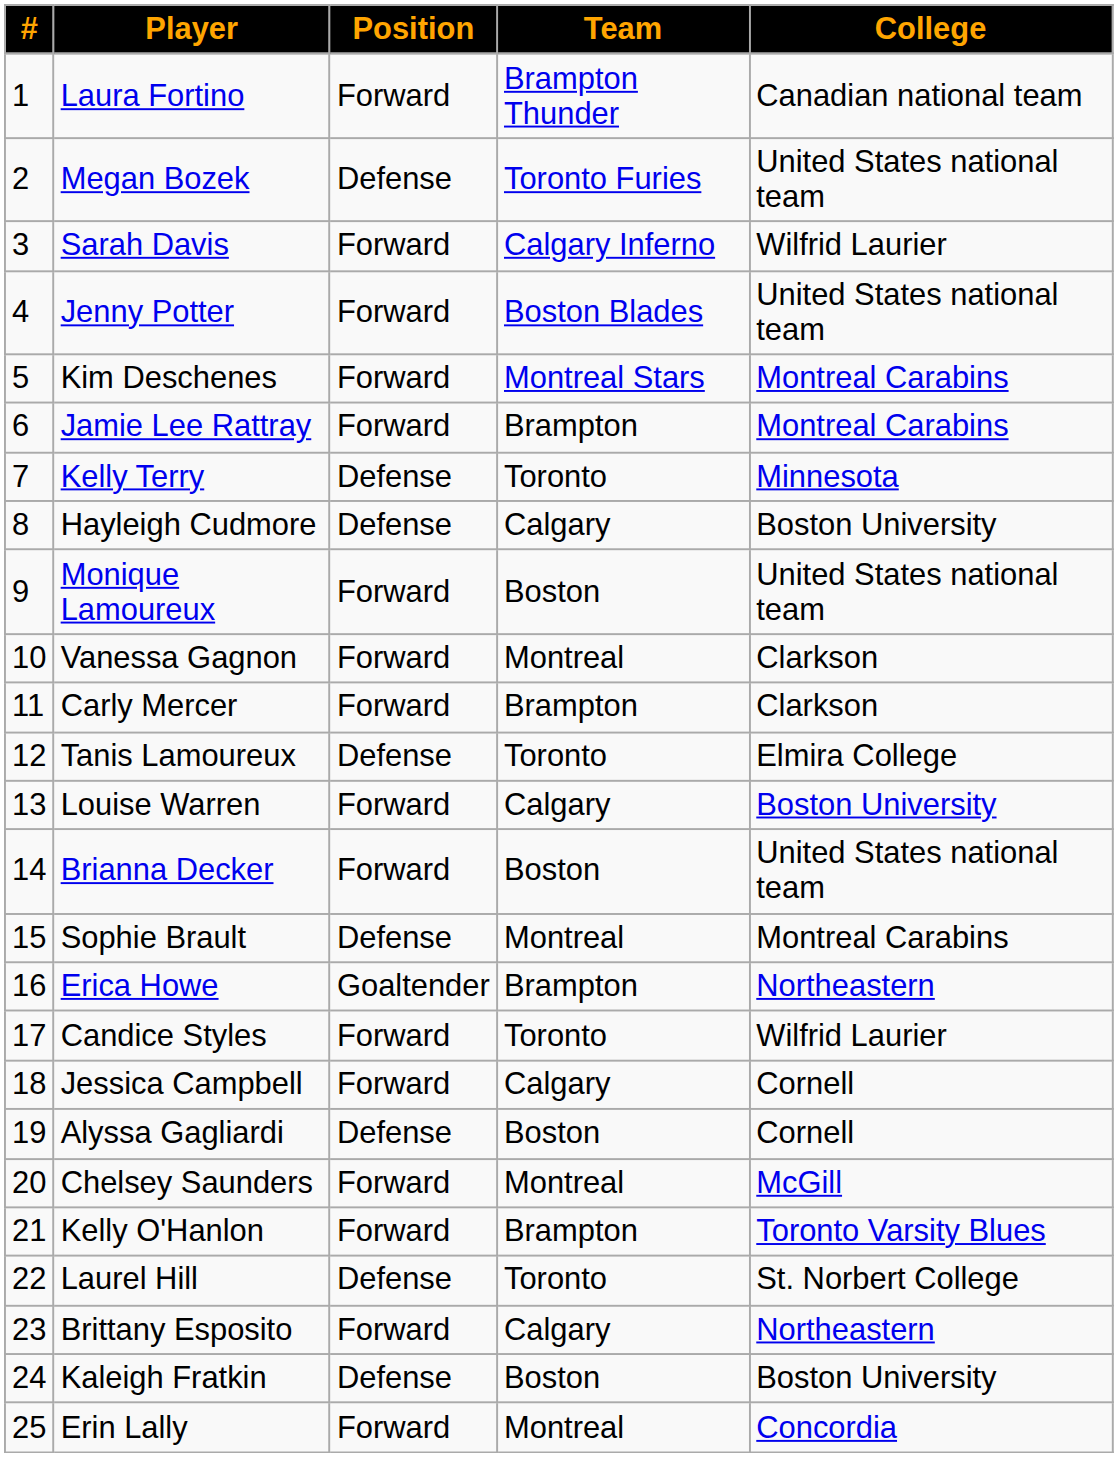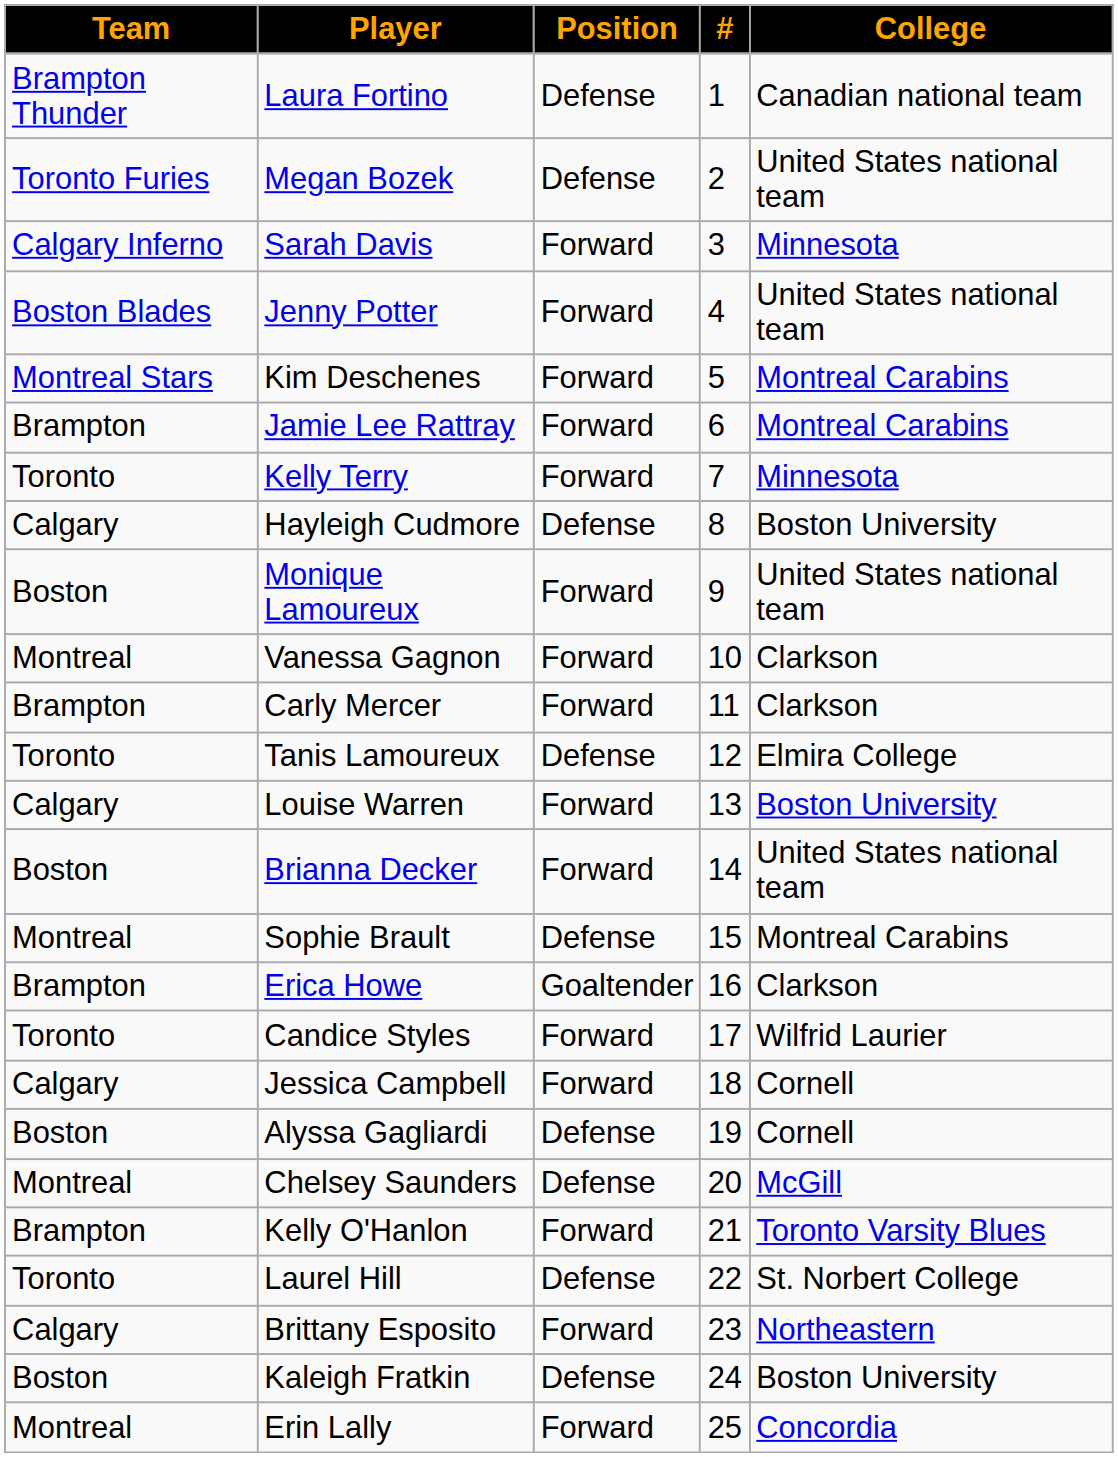 <table class="wikitable" width="65%">
 <tr align="center"  style="background:black;color:orange;">
-<td><strong>#</strong></td>
+<td><strong>Team</strong></td>
 <td><strong>Player</strong></td>
 <td><strong>Position</strong></td>
-<td><strong>Team</strong></td>
+<td><strong>#</strong></td>
 <td><strong>College</strong></td>
 </tr>
 <tr>
+<td><a href='#'>Brampton Thunder</a></td>
+<td><a href='#'>Laura Fortino</a></td>
+<td>Defense</td>
 <td>1</td>
-<td><a href='#'>Laura Fortino</a></td>
-<td>Forward</td>
-<td><a href='#'>Brampton Thunder</a></td>
 <td>Canadian national team</td>
 </tr>
 <tr>
-<td>2</td>
+<td><a href='#'>Toronto Furies</a></td>
 <td><a href='#'>Megan Bozek</a></td>
 <td>Defense</td>
-<td><a href='#'>Toronto Furies</a></td>
+<td>2</td>
 <td>United States national team</td>
 </tr>
 <tr>
-<td>3</td>
+<td><a href='#'>Calgary Inferno</a></td>
 <td><a href='#'>Sarah Davis</a></td>
 <td>Forward</td>
-<td><a href='#'>Calgary Inferno</a></td>
+<td>3</td>
+<td><a href='#'>Minnesota</a></td>
+</tr>
+<tr>
+<td><a href='#'>Boston Blades</a></td>
+<td><a href='#'>Jenny Potter</a></td>
+<td>Forward</td>
+<td>4</td>
+<td>United States national team</td>
+</tr>
+<tr>
+<td><a href='#'>Montreal Stars</a></td>
+<td>Kim Deschenes</td>
+<td>Forward</td>
+<td>5</td>
+<td><a href='#'>Montreal Carabins</a></td>
+</tr>
+<tr>
+<td>Brampton</td>
+<td><a href='#'>Jamie Lee Rattray</a></td>
+<td>Forward</td>
+<td>6</td>
+<td><a href='#'>Montreal Carabins</a></td>
+</tr>
+<tr>
+<td>Toronto</td>
+<td><a href='#'>Kelly Terry</a></td>
+<td>Forward</td>
+<td>7</td>
+<td><a href='#'>Minnesota</a></td>
+</tr>
+<tr>
+<td>Calgary</td>
+<td>Hayleigh Cudmore</td>
+<td>Defense</td>
+<td>8</td>
+<td>Boston University</td>
+</tr>
+<tr>
+<td>Boston</td>
+<td><a href='#'>Monique Lamoureux</a></td>
+<td>Forward</td>
+<td>9</td>
+<td>United States national team</td>
+</tr>
+<tr>
+<td>Montreal</td>
+<td>Vanessa Gagnon</td>
+<td>Forward</td>
+<td>10</td>
+<td>Clarkson</td>
+</tr>
+<tr>
+<td>Brampton</td>
+<td>Carly Mercer</td>
+<td>Forward</td>
+<td>11</td>
+<td>Clarkson</td>
+</tr>
+<tr>
+<td>Toronto</td>
+<td>Tanis Lamoureux</td>
+<td>Defense</td>
+<td>12</td>
+<td>Elmira College</td>
+</tr>
+<tr>
+<td>Calgary</td>
+<td>Louise Warren</td>
+<td>Forward</td>
+<td>13</td>
+<td><a href='#'>Boston University</a></td>
+</tr>
+<tr>
+<td>Boston</td>
+<td><a href='#'>Brianna Decker</a></td>
+<td>Forward</td>
+<td>14</td>
+<td>United States national team</td>
+</tr>
+<tr>
+<td>Montreal</td>
+<td>Sophie Brault</td>
+<td>Defense</td>
+<td>15</td>
+<td>Montreal Carabins</td>
+</tr>
+<tr>
+<td>Brampton</td>
+<td><a href='#'>Erica Howe</a></td>
+<td>Goaltender</td>
+<td>16</td>
+<td>Clarkson</td>
+</tr>
+<tr>
+<td>Toronto</td>
+<td>Candice Styles</td>
+<td>Forward</td>
+<td>17</td>
 <td>Wilfrid Laurier</td>
 </tr>
 <tr>
-<td>4</td>
-<td><a href='#'>Jenny Potter</a></td>
+<td>Calgary</td>
+<td>Jessica Campbell</td>
 <td>Forward</td>
-<td><a href='#'>Boston Blades</a></td>
-<td>United States national team</td>
+<td>18</td>
+<td>Cornell</td>
 </tr>
 <tr>
-<td>5</td>
-<td>Kim Deschenes</td>
-<td>Forward</td>
-<td><a href='#'>Montreal Stars</a></td>
-<td><a href='#'>Montreal Carabins</a></td>
+<td>Boston</td>
+<td>Alyssa Gagliardi</td>
+<td>Defense</td>
+<td>19</td>
+<td>Cornell</td>
 </tr>
 <tr>
-<td>6</td>
-<td><a href='#'>Jamie Lee Rattray</a></td>
-<td>Forward</td>
-<td>Brampton</td>
-<td><a href='#'>Montreal Carabins</a></td>
+<td>Montreal</td>
+<td>Chelsey Saunders</td>
+<td>Defense</td>
+<td>20</td>
+<td><a href='#'>McGill</a></td>
 </tr>
 <tr>
-<td>7</td>
-<td><a href='#'>Kelly Terry</a></td>
-<td>Defense</td>
-<td>Toronto</td>
-<td><a href='#'>Minnesota</a></td>
+<td>Brampton</td>
+<td>Kelly O'Hanlon</td>
+<td>Forward</td>
+<td>21</td>
+<td><a href='#'>Toronto Varsity Blues</a></td>
 </tr>
 <tr>
-<td>8</td>
-<td>Hayleigh Cudmore</td>
+<td>Toronto</td>
+<td>Laurel Hill</td>
 <td>Defense</td>
+<td>22</td>
+<td>St. Norbert College</td>
+</tr>
+<tr>
 <td>Calgary</td>
+<td>Brittany Esposito</td>
+<td>Forward</td>
+<td>23</td>
+<td><a href='#'>Northeastern</a></td>
+</tr>
+<tr>
+<td>Boston</td>
+<td>Kaleigh Fratkin</td>
+<td>Defense</td>
+<td>24</td>
 <td>Boston University</td>
 </tr>
 <tr>
-<td>9</td>
-<td><a href='#'>Monique Lamoureux</a></td>
-<td>Forward</td>
-<td>Boston</td>
-<td>United States national team</td>
-</tr>
-<tr>
-<td>10</td>
-<td>Vanessa Gagnon</td>
-<td>Forward</td>
 <td>Montreal</td>
-<td>Clarkson</td>
-</tr>
-<tr>
-<td>11</td>
-<td>Carly Mercer</td>
-<td>Forward</td>
-<td>Brampton</td>
-<td>Clarkson</td>
-</tr>
-<tr>
-<td>12</td>
-<td>Tanis Lamoureux</td>
-<td>Defense</td>
-<td>Toronto</td>
-<td>Elmira College</td>
-</tr>
-<tr>
-<td>13</td>
-<td>Louise Warren</td>
-<td>Forward</td>
-<td>Calgary</td>
-<td><a href='#'>Boston University</a></td>
-</tr>
-<tr>
-<td>14</td>
-<td><a href='#'>Brianna Decker</a></td>
-<td>Forward</td>
-<td>Boston</td>
-<td>United States national team</td>
-</tr>
-<tr>
-<td>15</td>
-<td>Sophie Brault</td>
-<td>Defense</td>
-<td>Montreal</td>
-<td>Montreal Carabins</td>
-</tr>
-<tr>
-<td>16</td>
-<td><a href='#'>Erica Howe</a></td>
-<td>Goaltender</td>
-<td>Brampton</td>
-<td><a href='#'>Northeastern</a></td>
-</tr>
-<tr>
-<td>17</td>
-<td>Candice Styles</td>
-<td>Forward</td>
-<td>Toronto</td>
-<td>Wilfrid Laurier</td>
-</tr>
-<tr>
-<td>18</td>
-<td>Jessica Campbell</td>
-<td>Forward</td>
-<td>Calgary</td>
-<td>Cornell</td>
-</tr>
-<tr>
-<td>19</td>
-<td>Alyssa Gagliardi</td>
-<td>Defense</td>
-<td>Boston</td>
-<td>Cornell</td>
-</tr>
-<tr>
-<td>20</td>
-<td>Chelsey Saunders</td>
-<td>Forward</td>
-<td>Montreal</td>
-<td><a href='#'>McGill</a></td>
-</tr>
-<tr>
-<td>21</td>
-<td>Kelly O'Hanlon</td>
-<td>Forward</td>
-<td>Brampton</td>
-<td><a href='#'>Toronto Varsity Blues</a></td>
-</tr>
-<tr>
-<td>22</td>
-<td>Laurel Hill</td>
-<td>Defense</td>
-<td>Toronto</td>
-<td>St. Norbert College</td>
-</tr>
-<tr>
-<td>23</td>
-<td>Brittany Esposito</td>
-<td>Forward</td>
-<td>Calgary</td>
-<td><a href='#'>Northeastern</a></td>
-</tr>
-<tr>
-<td>24</td>
-<td>Kaleigh Fratkin</td>
-<td>Defense</td>
-<td>Boston</td>
-<td>Boston University</td>
-</tr>
-<tr>
-<td>25</td>
 <td>Erin Lally</td>
 <td>Forward</td>
-<td>Montreal</td>
+<td>25</td>
 <td><a href='#'>Concordia</a></td>
 </tr>
 </table>
